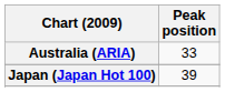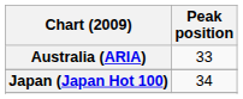 <table class="wikitable sortable plainrowheaders">
 <tr>
 <th scope="col">Chart (2009)</th>
 <th scope="col">Peak<br> position</th>
 </tr>
 <tr>
 <th scope="row">Australia (<a href='#'>ARIA</a>)</th>
 <td align="center">33</td>
 </tr>
 <tr>
 </tr>
 <tr>
 <th scope="row">Japan (<a href='#'>Japan Hot 100</a>)</th>
-<td align="center">39</td>
+<td align="center">34</td>
 </tr>
 <tr>
 </tr>
 <tr>
 </tr>
 <tr>
 </tr>
 <tr>
 </tr>
 </table>
